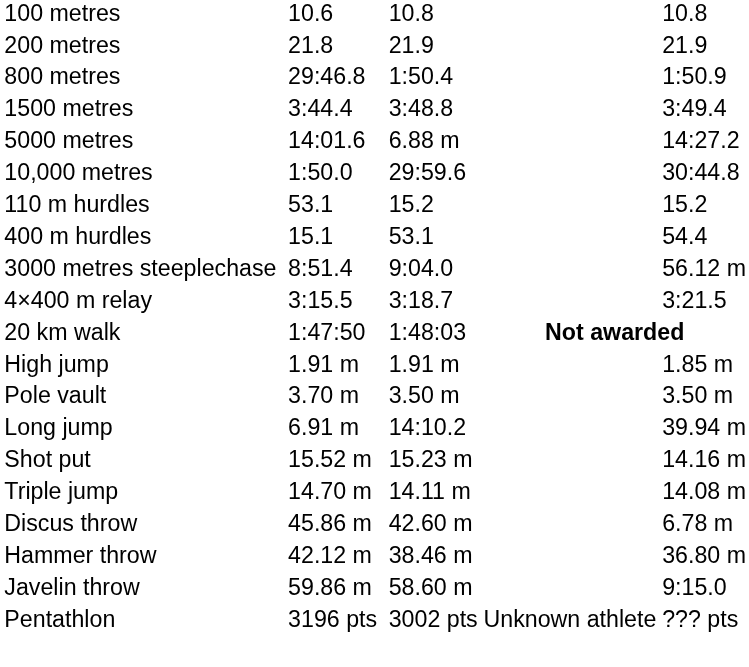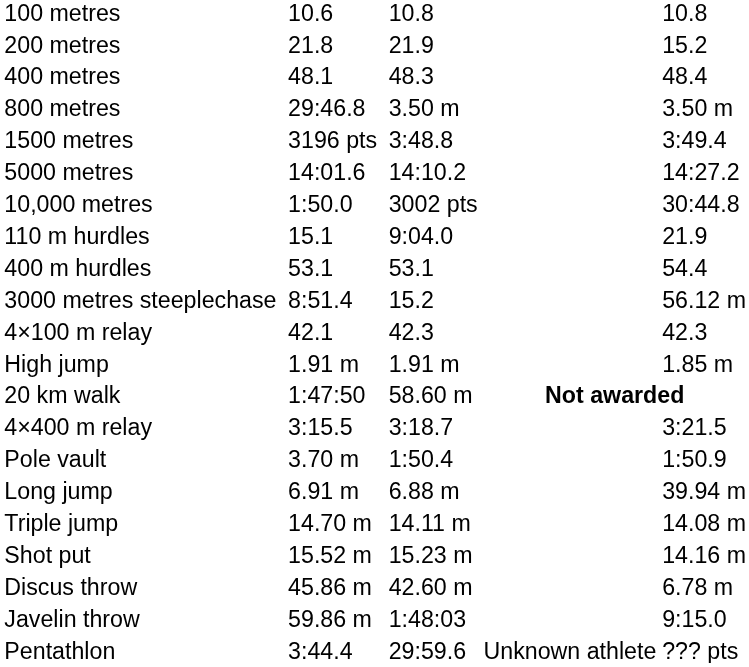 <table>
 <tr>
 <td>100 metres</td>
 <td></td>
 <td>10.6</td>
 <td></td>
 <td>10.8</td>
 <td></td>
 <td>10.8</td>
 </tr>
 <tr>
 <td>200 metres</td>
 <td></td>
 <td>21.8</td>
 <td></td>
 <td>21.9</td>
 <td></td>
-<td>21.9</td>
+<td>15.2</td>
+</tr>
+<tr>
+<td>400 metres</td>
+<td></td>
+<td>48.1</td>
+<td></td>
+<td>48.3</td>
+<td></td>
+<td>48.4</td>
 </tr>
 <tr>
 <td>800 metres</td>
 <td></td>
 <td>29:46.8</td>
 <td></td>
-<td>1:50.4</td>
+<td>3.50 m</td>
 <td></td>
-<td>1:50.9</td>
+<td>3.50 m</td>
 </tr>
 <tr>
 <td>1500 metres</td>
 <td></td>
-<td>3:44.4</td>
+<td>3196 pts</td>
 <td></td>
 <td>3:48.8</td>
 <td></td>
 <td>3:49.4</td>
 </tr>
 <tr>
 <td>5000 metres</td>
 <td></td>
 <td>14:01.6</td>
 <td></td>
-<td>6.88 m</td>
+<td>14:10.2</td>
 <td></td>
 <td>14:27.2</td>
 </tr>
 <tr>
 <td>10,000 metres</td>
 <td></td>
 <td>1:50.0</td>
 <td></td>
-<td>29:59.6</td>
+<td>3002 pts</td>
 <td></td>
 <td>30:44.8</td>
 </tr>
 <tr>
 <td>110 m hurdles</td>
 <td></td>
-<td>53.1</td>
+<td>15.1</td>
 <td></td>
-<td>15.2</td>
+<td>9:04.0</td>
 <td></td>
-<td>15.2</td>
+<td>21.9</td>
 </tr>
 <tr>
 <td>400 m hurdles</td>
 <td></td>
-<td>15.1</td>
+<td>53.1</td>
 <td></td>
 <td>53.1</td>
 <td></td>
 <td>54.4</td>
 </tr>
 <tr>
 <td>3000 metres steeplechase</td>
 <td></td>
 <td>8:51.4</td>
 <td></td>
-<td>9:04.0</td>
+<td>15.2</td>
 <td></td>
 <td>56.12 m</td>
+</tr>
+<tr>
+<td>4×100 m relay</td>
+<td></td>
+<td>42.1</td>
+<td></td>
+<td>42.3</td>
+<td></td>
+<td>42.3</td>
+</tr>
+<tr>
+<td>High jump</td>
+<td></td>
+<td>1.91 m</td>
+<td></td>
+<td>1.91 m</td>
+<td></td>
+<td>1.85 m</td>
+</tr>
+<tr>
+<td>20 km walk</td>
+<td></td>
+<td>1:47:50</td>
+<td></td>
+<td>58.60 m</td>
+<th colspan=2>Not awarded</th>
 </tr>
 <tr>
 <td>4×400 m relay</td>
 <td></td>
 <td>3:15.5</td>
 <td></td>
 <td>3:18.7</td>
 <td></td>
 <td>3:21.5</td>
 </tr>
 <tr>
-<td>20 km walk</td>
-<td></td>
-<td>1:47:50</td>
-<td></td>
-<td>1:48:03</td>
-<th colspan=2>Not awarded</th>
-</tr>
-<tr>
-<td>High jump</td>
-<td></td>
-<td>1.91 m</td>
-<td></td>
-<td>1.91 m</td>
-<td></td>
-<td>1.85 m</td>
-</tr>
-<tr>
 <td>Pole vault</td>
 <td></td>
 <td>3.70 m</td>
 <td></td>
-<td>3.50 m</td>
+<td>1:50.4</td>
 <td></td>
-<td>3.50 m</td>
+<td>1:50.9</td>
 </tr>
 <tr>
 <td>Long jump</td>
 <td></td>
 <td>6.91 m</td>
 <td></td>
-<td>14:10.2</td>
+<td>6.88 m</td>
 <td></td>
 <td>39.94 m</td>
+</tr>
+<tr>
+<td>Triple jump</td>
+<td></td>
+<td>14.70 m</td>
+<td></td>
+<td>14.11 m</td>
+<td></td>
+<td>14.08 m</td>
 </tr>
 <tr>
 <td>Shot put</td>
 <td></td>
 <td>15.52 m</td>
 <td></td>
 <td>15.23 m</td>
 <td></td>
 <td>14.16 m</td>
 </tr>
 <tr>
-<td>Triple jump</td>
-<td></td>
-<td>14.70 m</td>
-<td></td>
-<td>14.11 m</td>
-<td></td>
-<td>14.08 m</td>
-</tr>
-<tr>
 <td>Discus throw</td>
 <td></td>
 <td>45.86 m</td>
 <td></td>
 <td>42.60 m</td>
 <td></td>
 <td>6.78 m</td>
 </tr>
 <tr>
-<td>Hammer throw</td>
-<td></td>
-<td>42.12 m</td>
-<td></td>
-<td>38.46 m</td>
-<td></td>
-<td>36.80 m</td>
-</tr>
-<tr>
 <td>Javelin throw</td>
 <td></td>
 <td>59.86 m</td>
 <td></td>
-<td>58.60 m</td>
+<td>1:48:03</td>
 <td></td>
 <td>9:15.0</td>
 </tr>
 <tr>
 <td>Pentathlon</td>
 <td></td>
-<td>3196 pts</td>
+<td>3:44.4</td>
 <td></td>
-<td>3002 pts</td>
+<td>29:59.6</td>
 <td>Unknown athlete</td>
 <td>??? pts</td>
 </tr>
 </table>
